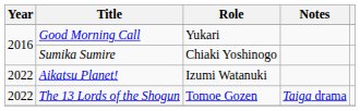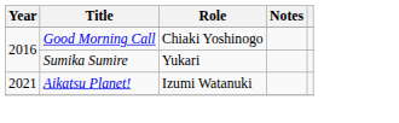 <table class="wikitable">
 <tr>
 <th>Year</th>
 <th>Title</th>
 <th>Role</th>
 <th>Notes</th>
 <th></th>
 </tr>
 <tr>
 </tr>
 <tr>
 <td rowspan=2>2016</td>
 <td><em><a href='#'>Good Morning Call</a></em></td>
+<td>Chiaki Yoshinogo</td>
+<td></td>
+<td></td>
+</tr>
+<tr>
+<td><em>Sumika Sumire</em></td>
 <td>Yukari</td>
 <td></td>
 <td></td>
 </tr>
 <tr>
-<td><em>Sumika Sumire</em></td>
-<td>Chiaki Yoshinogo</td>
-<td></td>
-<td></td>
-</tr>
-<tr>
-<td>2022</td>
+<td>2021</td>
 <td><em><a href='#'>Aikatsu Planet!</a></em></td>
 <td>Izumi Watanuki</td>
 <td></td>
 <td></td>
 </tr>
 <tr>
-<td>2022</td>
-<td><em><a href='#'>The 13 Lords of the Shogun</a></em></td>
-<td><a href='#'>Tomoe Gozen</a></td>
-<td><a href='#'><em>Taiga</em> drama</a></td>
-<td></td>
-</tr>
-<tr>
 </tr>
 </table>
